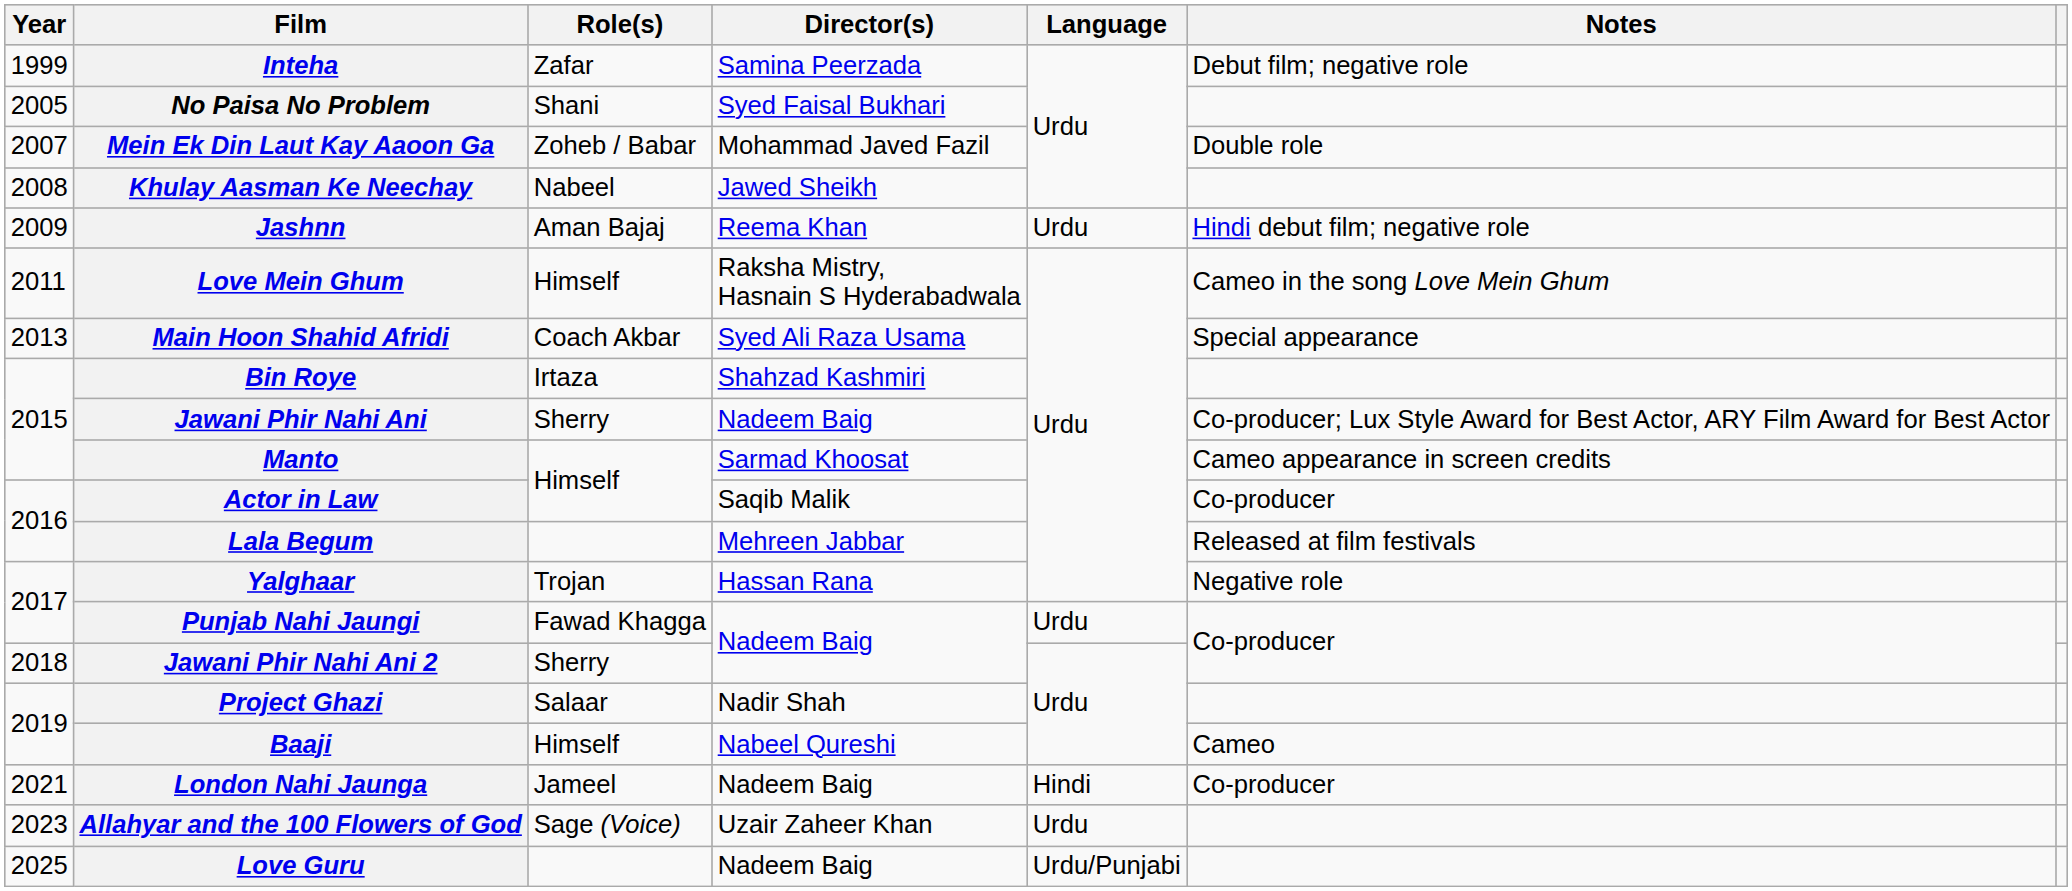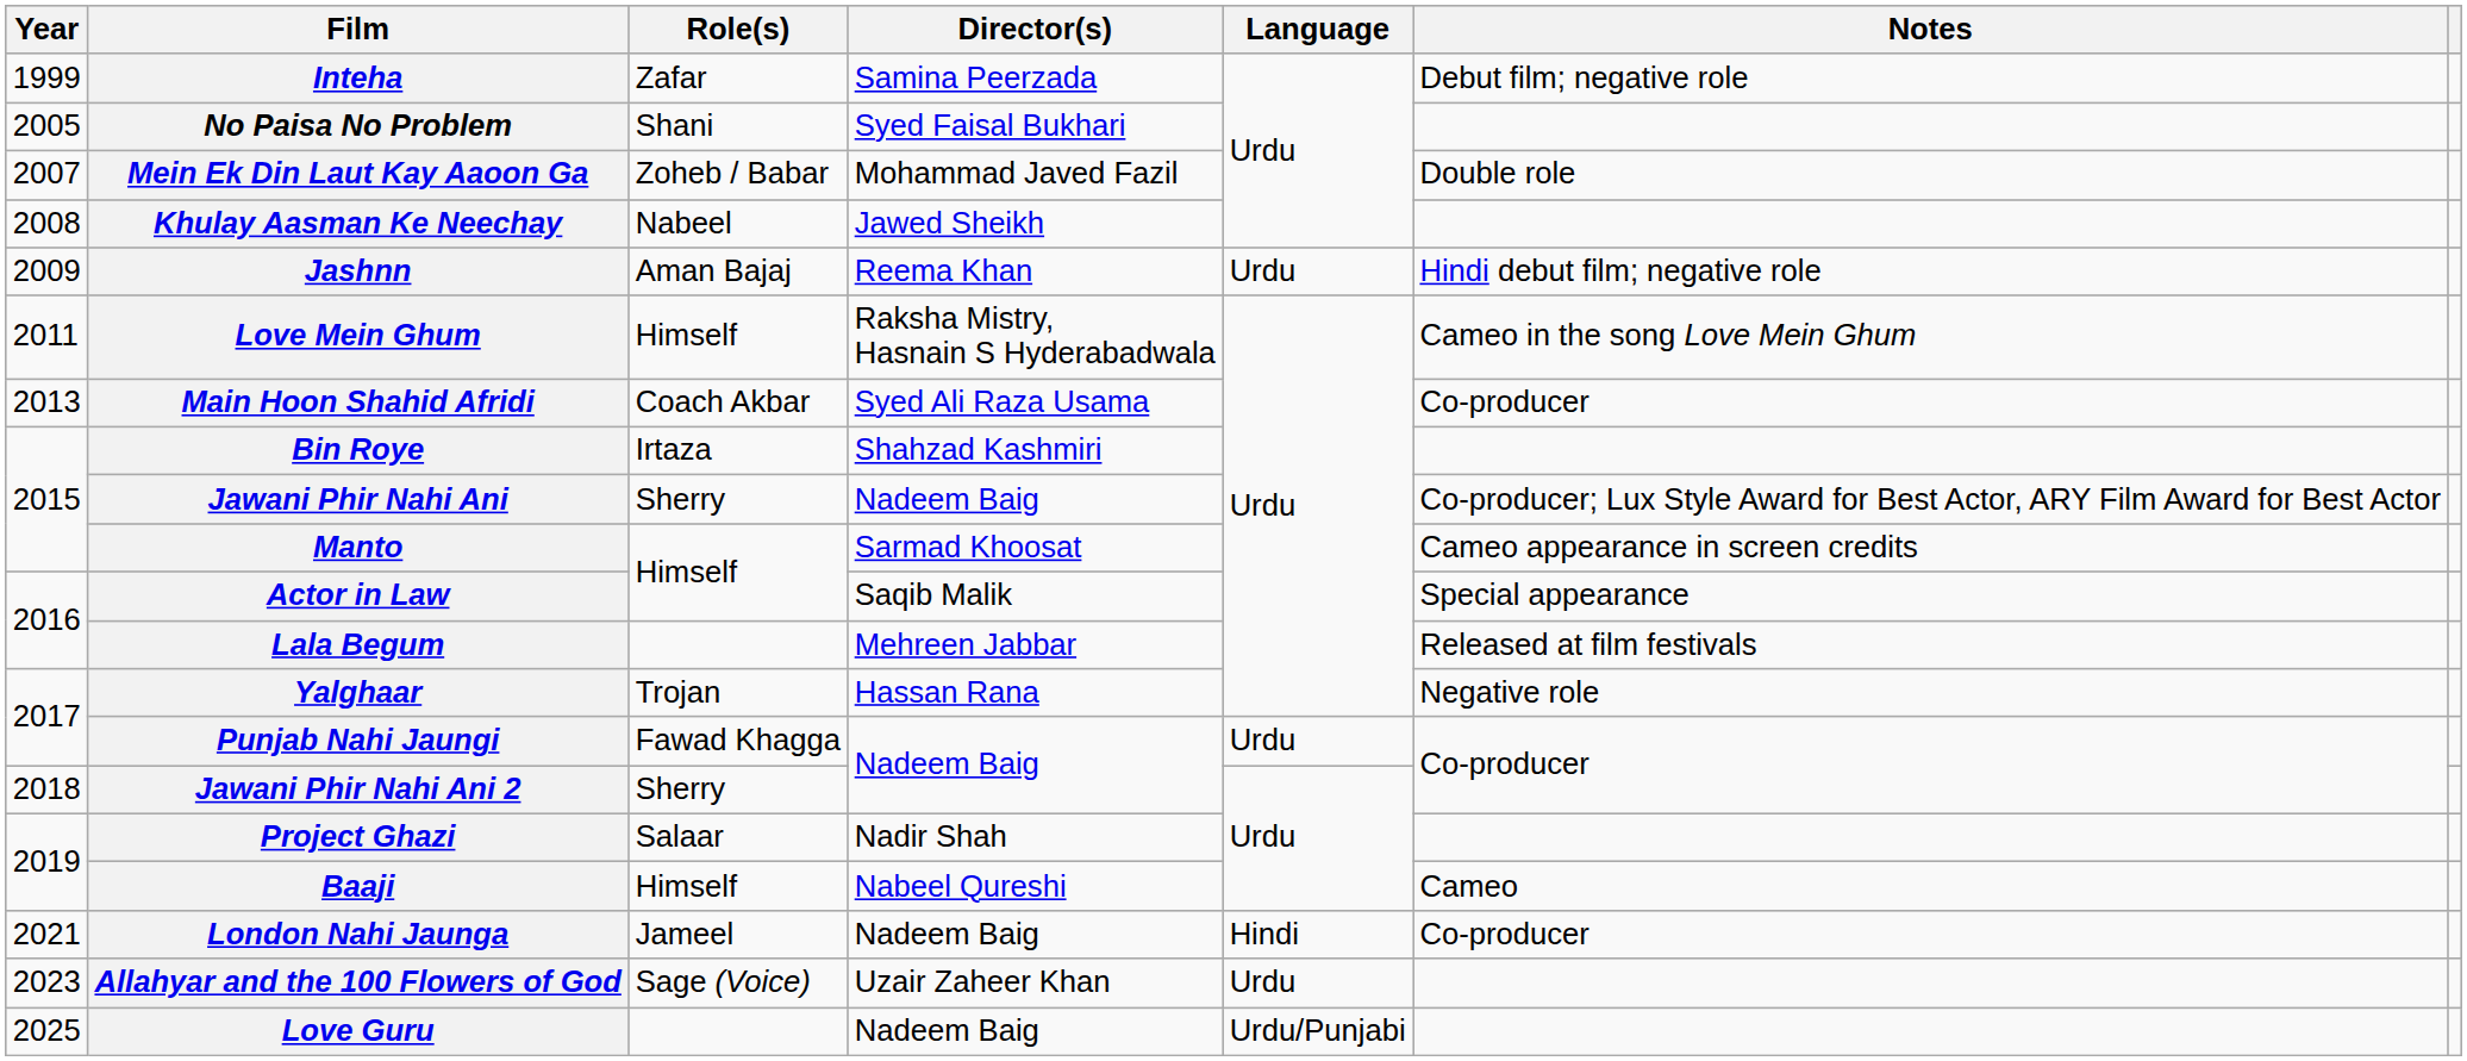 <table class="wikitable sortable plainrowheaders">
 <tr>
 <th>Year</th>
 <th>Film</th>
 <th>Role(s)</th>
 <th>Director(s)</th>
 <th>Language</th>
 <th>Notes</th>
 <th scope="col" class="unsortable"></th>
 </tr>
 <tr>
 <td>1999</td>
 <th scope="row"><em><a href='#'>Inteha</a></em></th>
 <td>Zafar</td>
 <td><a href='#'>Samina Peerzada</a></td>
 <td rowspan="4">Urdu</td>
 <td>Debut film; negative role</td>
 <td></td>
 </tr>
 <tr>
 <td>2005</td>
 <th scope="row"><em>No Paisa No Problem</em></th>
 <td>Shani</td>
 <td><a href='#'>Syed Faisal Bukhari</a></td>
 <td></td>
 <td></td>
 </tr>
 <tr>
 <td>2007</td>
 <th scope="row"><em><a href='#'>Mein Ek Din Laut Kay Aaoon Ga</a></em></th>
 <td>Zoheb / Babar</td>
 <td>Mohammad Javed Fazil</td>
 <td>Double role</td>
 <td></td>
 </tr>
 <tr>
 <td>2008</td>
 <th scope="row"><em><a href='#'>Khulay Aasman Ke Neechay</a></em></th>
 <td>Nabeel</td>
 <td><a href='#'>Jawed Sheikh</a></td>
 <td></td>
 <td></td>
 </tr>
 <tr>
 <td>2009</td>
 <th scope="row"><em><a href='#'>Jashnn</a></em></th>
 <td>Aman Bajaj</td>
 <td><a href='#'>Reema Khan</a></td>
 <td>Urdu</td>
 <td><a href='#'>Hindi</a> debut film; negative role</td>
 <td></td>
 </tr>
 <tr>
 <td>2011</td>
 <th scope="row"><em><a href='#'>Love Mein Ghum</a></em></th>
 <td>Himself</td>
 <td>Raksha Mistry, <br> Hasnain S Hyderabadwala</td>
 <td rowspan="8">Urdu</td>
 <td>Cameo in the song <em>Love Mein Ghum</em></td>
 <td></td>
 </tr>
 <tr>
 <td>2013</td>
 <th scope="row"><em><a href='#'>Main Hoon Shahid Afridi</a></em></th>
 <td>Coach Akbar</td>
 <td><a href='#'>Syed Ali Raza Usama</a></td>
-<td>Special appearance</td>
+<td>Co-producer</td>
 <td><br></td>
 </tr>
 <tr>
 <td rowspan="3">2015</td>
 <th scope="row"><em><a href='#'>Bin Roye</a></em></th>
 <td>Irtaza</td>
 <td><a href='#'>Shahzad Kashmiri</a></td>
 <td></td>
 <td></td>
 </tr>
 <tr>
 <th scope="row"><em><a href='#'>Jawani Phir Nahi Ani</a></em></th>
 <td>Sherry</td>
 <td><a href='#'>Nadeem Baig</a></td>
 <td>Co-producer; Lux Style Award for Best Actor, ARY Film Award for Best Actor</td>
 <td></td>
 </tr>
 <tr>
 <th scope="row"><a href='#'><em>Manto</em></a></th>
 <td rowspan="2">Himself</td>
 <td><a href='#'>Sarmad Khoosat</a></td>
 <td>Cameo appearance in screen credits</td>
 <td></td>
 </tr>
 <tr>
 <td rowspan="2">2016</td>
 <th scope="row"><em><a href='#'>Actor in Law</a></em></th>
 <td>Saqib Malik</td>
-<td>Co-producer</td>
+<td>Special appearance</td>
 <td></td>
 </tr>
 <tr>
 <th scope="row"><em><a href='#'>Lala Begum</a></em></th>
 <td></td>
 <td><a href='#'>Mehreen Jabbar</a></td>
 <td>Released at film festivals</td>
 <td></td>
 </tr>
 <tr>
 <td rowspan="2">2017</td>
 <th scope="row"><em><a href='#'>Yalghaar</a></em></th>
 <td>Trojan</td>
 <td><a href='#'>Hassan Rana</a></td>
 <td>Negative role</td>
 <td></td>
 </tr>
 <tr>
 <th scope="row"><em><a href='#'>Punjab Nahi Jaungi</a></em></th>
 <td>Fawad Khagga</td>
 <td rowspan="2"><a href='#'>Nadeem Baig</a></td>
 <td>Urdu</td>
 <td rowspan="2">Co-producer</td>
 <td></td>
 </tr>
 <tr>
 <td>2018</td>
 <th scope="row"><em><a href='#'>Jawani Phir Nahi Ani 2</a></em></th>
 <td>Sherry</td>
 <td rowspan="3">Urdu</td>
 <td></td>
 </tr>
 <tr>
 <td rowspan="2">2019</td>
 <th scope="row"><em><a href='#'>Project Ghazi</a></em></th>
 <td>Salaar</td>
 <td>Nadir Shah</td>
 <td></td>
 <td></td>
 </tr>
 <tr>
 <th scope="row"><em><a href='#'>Baaji</a></em></th>
 <td>Himself</td>
 <td><a href='#'>Nabeel Qureshi</a></td>
 <td>Cameo</td>
 <td></td>
 </tr>
 <tr>
 <td>2021</td>
 <th scope="row"><em><a href='#'>London Nahi Jaunga</a></em></th>
 <td>Jameel</td>
 <td>Nadeem Baig</td>
 <td>Hindi</td>
 <td>Co-producer</td>
 <td></td>
 </tr>
 <tr>
 <td>2023</td>
 <th scope="row"><em><a href='#'>Allahyar and the 100 Flowers of God</a></em></th>
 <td>Sage <em>(Voice)</em></td>
 <td>Uzair Zaheer Khan</td>
 <td>Urdu</td>
 <td></td>
 <td></td>
 </tr>
 <tr>
 <td>2025</td>
 <th scope="row"><em><a href='#'>Love Guru</a></em></th>
 <td></td>
 <td>Nadeem Baig</td>
 <td>Urdu/Punjabi</td>
 <td></td>
 <td></td>
 </tr>
 </table>
